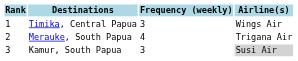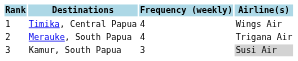 <table class="sortable" style="font-size:89%; align=center;">
 <tr style="background:lightblue;">
 <th>Rank</th>
 <th>Destinations</th>
 <th>Frequency (weekly)</th>
 <th>Airline(s)</th>
 </tr>
 <tr>
 <td>1</td>
 <td> <a href='#'>Timika</a>, Central Papua</td>
-<td>3</td>
+<td>4</td>
 <td>Wings Air</td>
 </tr>
 <tr>
 <td>2</td>
 <td> <a href='#'>Merauke</a>, South Papua</td>
 <td>4</td>
 <td>Trigana Air</td>
 </tr>
 <tr>
 <td>3</td>
 <td> Kamur, South Papua</td>
 <td>3</td>
 <td style="background: lightgrey;">Susi Air</td>
 </tr>
 <tr>
 </tr>
 </table>
